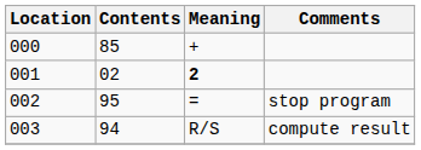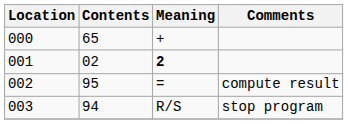 <table class="wikitable">
 <tr>
 <th>Location</th>
 <th>Contents</th>
 <th>Meaning</th>
 <th>Comments</th>
 </tr>
 <tr>
 <td>000</td>
-<td>85</td>
+<td>65</td>
 <td>+</td>
 <td></td>
 </tr>
 <tr>
 <td>001</td>
 <td>02</td>
 <td><strong>2</strong></td>
 <td></td>
 </tr>
 <tr>
 <td>002</td>
 <td>95</td>
 <td>=</td>
-<td>stop program</td>
+<td>compute result</td>
 </tr>
 <tr>
 <td>003</td>
 <td>94</td>
 <td>R/S</td>
-<td>compute result</td>
+<td>stop program</td>
 </tr>
 <tr>
 </tr>
 </table>
